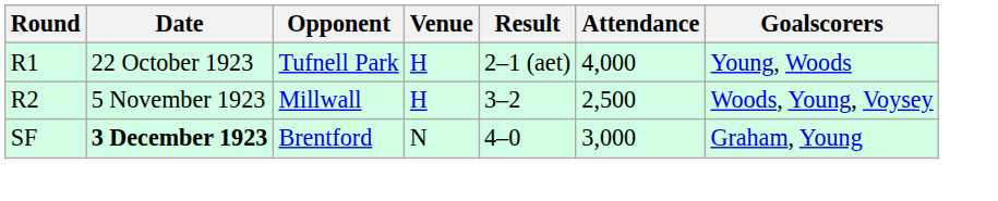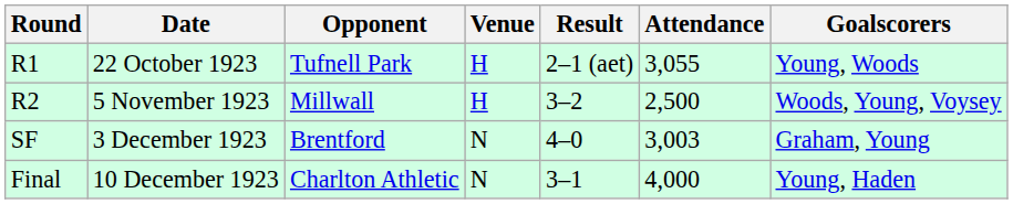 <table class="wikitable">
 <tr>
 <th>Round</th>
 <th>Date</th>
 <th>Opponent</th>
 <th>Venue</th>
 <th>Result</th>
 <th>Attendance</th>
 <th>Goalscorers</th>
 </tr>
 <tr style="background:#d0ffe3;">
 <td>R1</td>
 <td>22 October 1923</td>
 <td><a href='#'>Tufnell Park</a></td>
 <td><a href='#'>H</a></td>
 <td>2–1 (aet)</td>
-<td>4,000</td>
+<td>3,055</td>
 <td><a href='#'>Young</a>, <a href='#'>Woods</a></td>
 </tr>
 <tr style="background:#d0ffe3;">
 <td>R2</td>
 <td>5 November 1923</td>
 <td><a href='#'>Millwall</a></td>
 <td><a href='#'>H</a></td>
 <td>3–2</td>
 <td>2,500</td>
 <td><a href='#'>Woods</a>, <a href='#'>Young</a>, <a href='#'>Voysey</a></td>
 </tr>
 <tr style="background:#d0ffe3;">
 <td>SF</td>
-<td><strong>3 December 1923</strong></td>
+<td>3 December 1923</td>
 <td><a href='#'>Brentford</a></td>
 <td>N</td>
 <td>4–0</td>
-<td>3,000</td>
+<td>3,003</td>
 <td><a href='#'>Graham</a>, <a href='#'>Young</a></td>
 </tr>
+<tr style="background:#d0ffe3;">
+<td>Final</td>
+<td>10 December 1923</td>
+<td><a href='#'>Charlton Athletic</a></td>
+<td>N</td>
+<td>3–1</td>
+<td>4,000</td>
+<td><a href='#'>Young</a>, <a href='#'>Haden</a></td>
+</tr>
 </table>
